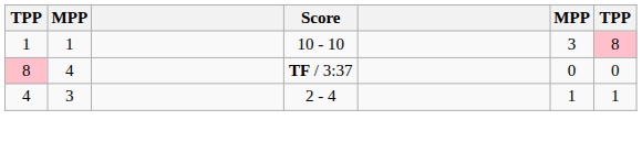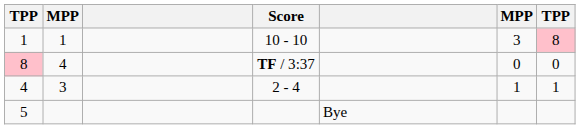 <table class="wikitable" style="text-align: center;" |>
 <tr>
 <th width="35">TPP</th>
 <th width="35">MPP</th>
 <th width="250"></th>
 <th width="75">Score</th>
 <th width="250"></th>
 <th width="35">MPP</th>
 <th width="35">TPP</th>
 </tr>
 <tr>
 <td>1</td>
 <td>1</td>
 <td style="text-align:left;"><strong></strong></td>
 <td>10 - 10</td>
 <td style="text-align:left;"></td>
 <td>3</td>
 <td bgcolor=pink>8</td>
 </tr>
 <tr>
 <td bgcolor=pink>8</td>
 <td>4</td>
 <td style="text-align:left;"></td>
 <td><strong>TF</strong> / 3:37</td>
 <td style="text-align:left;"><strong></strong></td>
 <td>0</td>
 <td>0</td>
 </tr>
 <tr>
 <td>4</td>
 <td>3</td>
 <td style="text-align:left;"></td>
 <td>2 - 4</td>
 <td style="text-align:left;"><strong></strong></td>
 <td>1</td>
 <td>1</td>
 </tr>
+<tr>
+<td>5</td>
+<td></td>
+<td style="text-align:left;"><strong></strong></td>
+<td></td>
+<td style="text-align:left;">Bye</td>
+<td></td>
+<td></td>
+</tr>
 </table>
